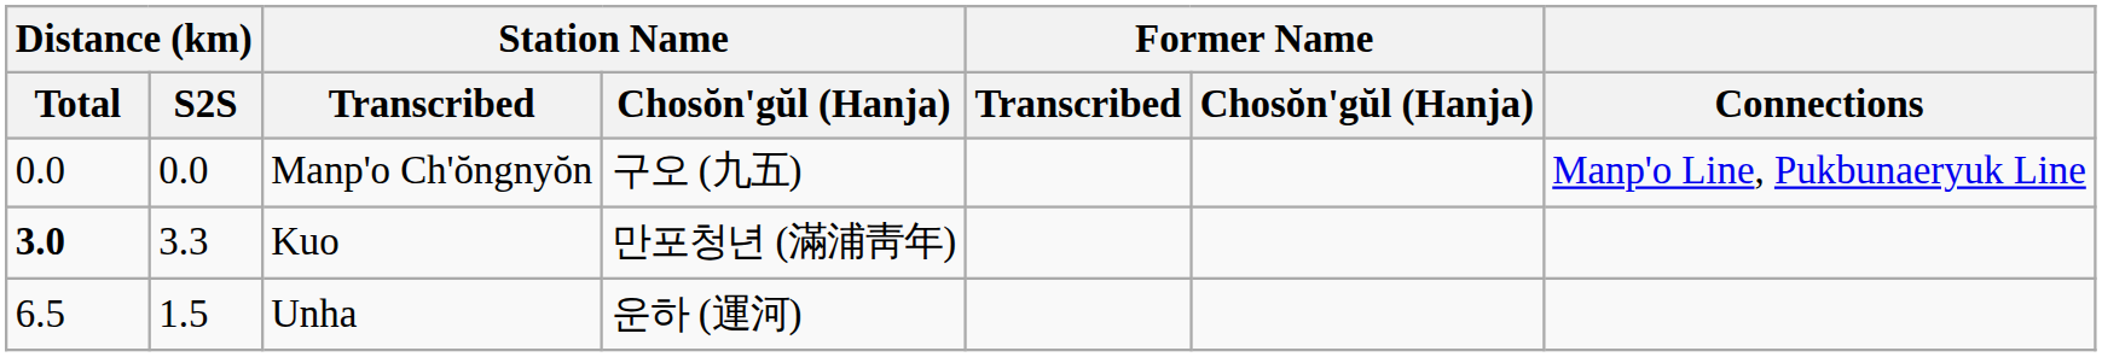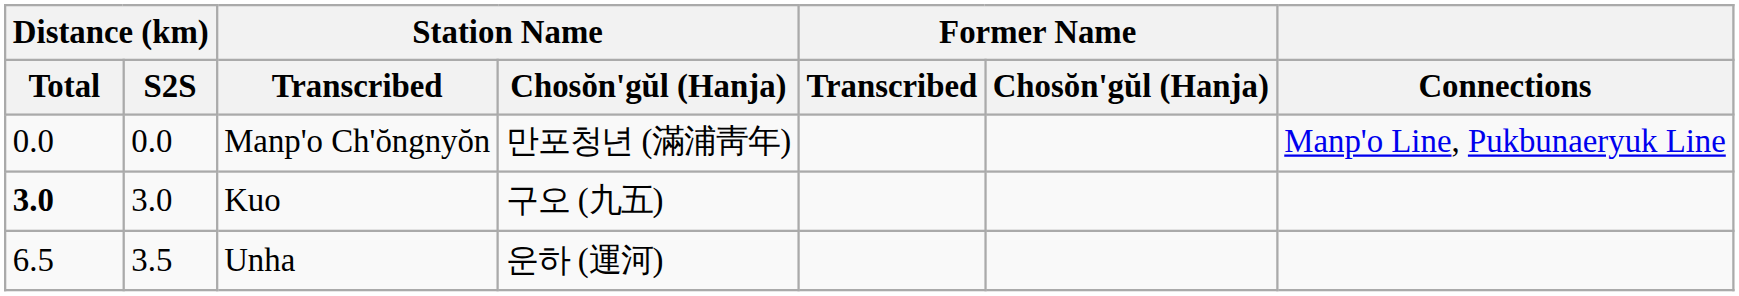 <table class="wikitable" style="font-size:90%;">
 <tr>
 <th colspan="2">Distance (km)</th>
 <th colspan="2">Station Name</th>
 <th colspan="2">Former Name</th>
 <th></th>
 </tr>
 <tr>
 <th>Total</th>
 <th>S2S</th>
 <th>Transcribed</th>
 <th>Chosŏn'gŭl (Hanja)</th>
 <th>Transcribed</th>
 <th>Chosŏn'gŭl (Hanja)</th>
 <th>Connections</th>
 </tr>
 <tr>
 <td>0.0</td>
 <td>0.0</td>
 <td>Manp'o Ch'ŏngnyŏn</td>
-<td>구오 (九五)</td>
+<td>만포청년 (滿浦靑年)</td>
 <td></td>
 <td></td>
 <td><a href='#'>Manp'o Line</a>, <a href='#'>Pukbunaeryuk Line</a></td>
 </tr>
 <tr>
 <td><strong>3.0</strong></td>
-<td>3.3</td>
+<td>3.0</td>
 <td>Kuo</td>
-<td>만포청년 (滿浦靑年)</td>
+<td>구오 (九五)</td>
 <td></td>
 <td></td>
 <td></td>
 </tr>
 <tr>
 <td>6.5</td>
-<td>1.5</td>
+<td>3.5</td>
 <td>Unha</td>
 <td>운하 (運河)</td>
 <td></td>
 <td></td>
 <td></td>
 </tr>
 </table>
